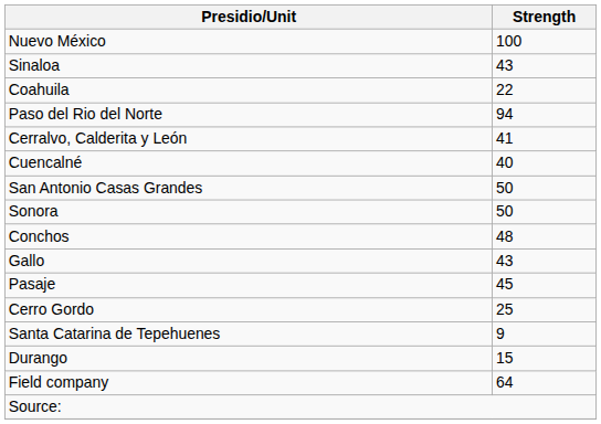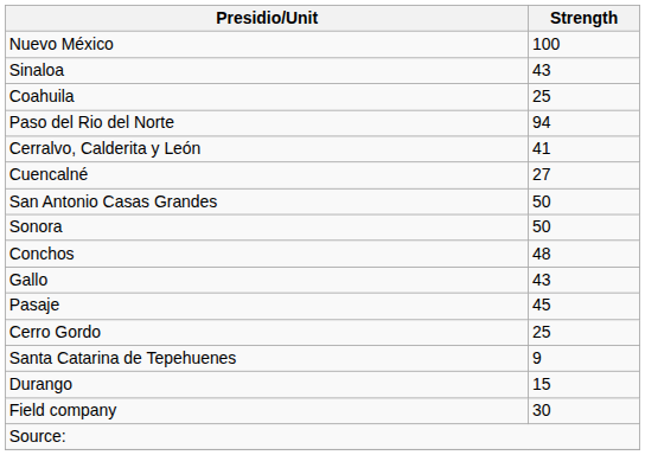 <table class="wikitable">
 <tr>
 <th align="left" width="500"><strong>Presidio/Unit</strong></th>
 <th align="left" width="100"><strong>Strength</strong></th>
 </tr>
 <tr>
 <td>Nuevo México</td>
 <td>100</td>
 </tr>
 <tr>
 <td>Sinaloa</td>
 <td>43</td>
 </tr>
 <tr>
 <td>Coahuila</td>
-<td>22</td>
+<td>25</td>
 </tr>
 <tr>
 <td>Paso del Rio del Norte</td>
 <td>94</td>
 </tr>
 <tr>
 <td>Cerralvo, Calderita y León</td>
 <td>41</td>
 </tr>
 <tr>
 <td>Cuencalné</td>
-<td>40</td>
+<td>27</td>
 </tr>
 <tr>
 <td>San Antonio Casas Grandes</td>
 <td>50</td>
 </tr>
 <tr>
 <td>Sonora</td>
 <td>50</td>
 </tr>
 <tr>
 <td>Conchos</td>
 <td>48</td>
 </tr>
 <tr>
 <td>Gallo</td>
 <td>43</td>
 </tr>
 <tr>
 <td>Pasaje</td>
 <td>45</td>
 </tr>
 <tr>
 <td>Cerro Gordo</td>
 <td>25</td>
 </tr>
 <tr>
 <td>Santa Catarina de Tepehuenes</td>
 <td>9</td>
 </tr>
 <tr>
 <td>Durango</td>
 <td>15</td>
 </tr>
 <tr>
 <td>Field company</td>
-<td>64</td>
+<td>30</td>
 </tr>
 <tr>
 <td colspan=2>Source: </td>
 </tr>
 <tr>
 </tr>
 </table>
